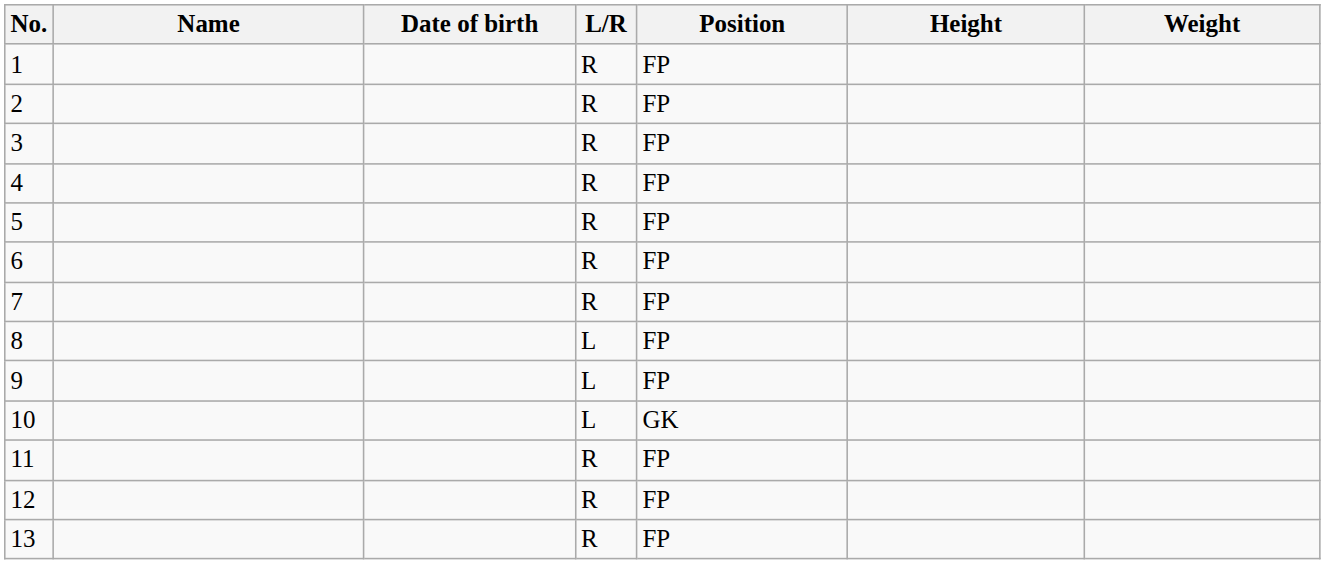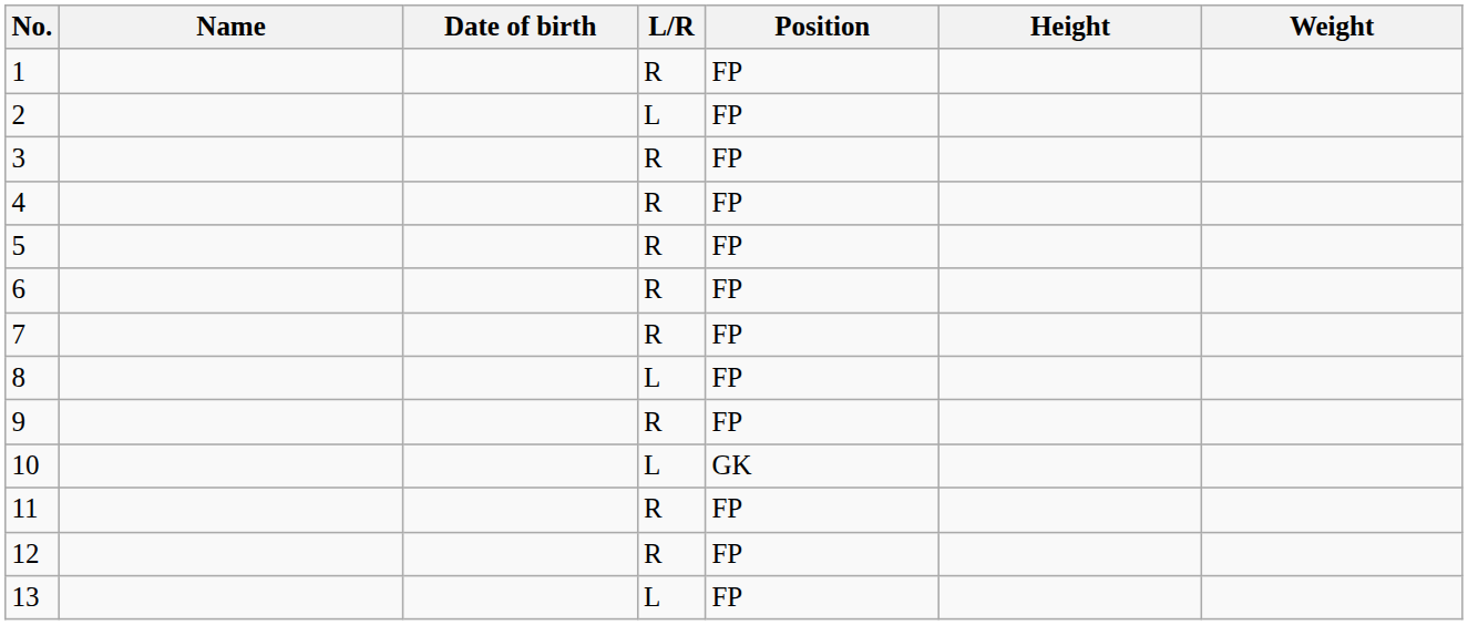 <table class=wikitable sortable style=font-size:100%; text-align:center;>
 <tr>
 <th>No.</th>
 <th style=width:12em>Name</th>
 <th style=width:8em>Date of birth</th>
 <th style=width:2em>L/R</th>
 <th style=width:8em>Position</th>
 <th style=width:9em>Height</th>
 <th style=width:9em>Weight</th>
 </tr>
 <tr>
 <td>1</td>
 <td align=left></td>
 <td></td>
 <td>R</td>
 <td>FP</td>
 <td></td>
 <td></td>
 </tr>
 <tr>
 <td>2</td>
 <td align=left></td>
 <td></td>
-<td>R</td>
+<td>L</td>
 <td>FP</td>
 <td></td>
 <td></td>
 </tr>
 <tr>
 <td>3</td>
 <td align=left></td>
 <td></td>
 <td>R</td>
 <td>FP</td>
 <td></td>
 <td></td>
 </tr>
 <tr>
 <td>4</td>
 <td align=left></td>
 <td></td>
 <td>R</td>
 <td>FP</td>
 <td></td>
 <td></td>
 </tr>
 <tr>
 <td>5</td>
 <td align=left></td>
 <td></td>
 <td>R</td>
 <td>FP</td>
 <td></td>
 <td></td>
 </tr>
 <tr>
 <td>6</td>
 <td align=left></td>
 <td></td>
 <td>R</td>
 <td>FP</td>
 <td></td>
 <td></td>
 </tr>
 <tr>
 <td>7</td>
 <td align=left></td>
 <td></td>
 <td>R</td>
 <td>FP</td>
 <td></td>
 <td></td>
 </tr>
 <tr>
 <td>8</td>
 <td align=left></td>
 <td></td>
 <td>L</td>
 <td>FP</td>
 <td></td>
 <td></td>
 </tr>
 <tr>
 <td>9</td>
 <td align=left></td>
 <td></td>
-<td>L</td>
+<td>R</td>
 <td>FP</td>
 <td></td>
 <td></td>
 </tr>
 <tr>
 <td>10</td>
 <td align=left></td>
 <td></td>
 <td>L</td>
 <td>GK</td>
 <td></td>
 <td></td>
 </tr>
 <tr>
 <td>11</td>
 <td align=left></td>
 <td></td>
 <td>R</td>
 <td>FP</td>
 <td></td>
 <td></td>
 </tr>
 <tr>
 <td>12</td>
 <td align=left></td>
 <td></td>
 <td>R</td>
 <td>FP</td>
 <td></td>
 <td></td>
 </tr>
 <tr>
 <td>13</td>
 <td align=left></td>
 <td></td>
-<td>R</td>
+<td>L</td>
 <td>FP</td>
 <td></td>
 <td></td>
 </tr>
 </table>
